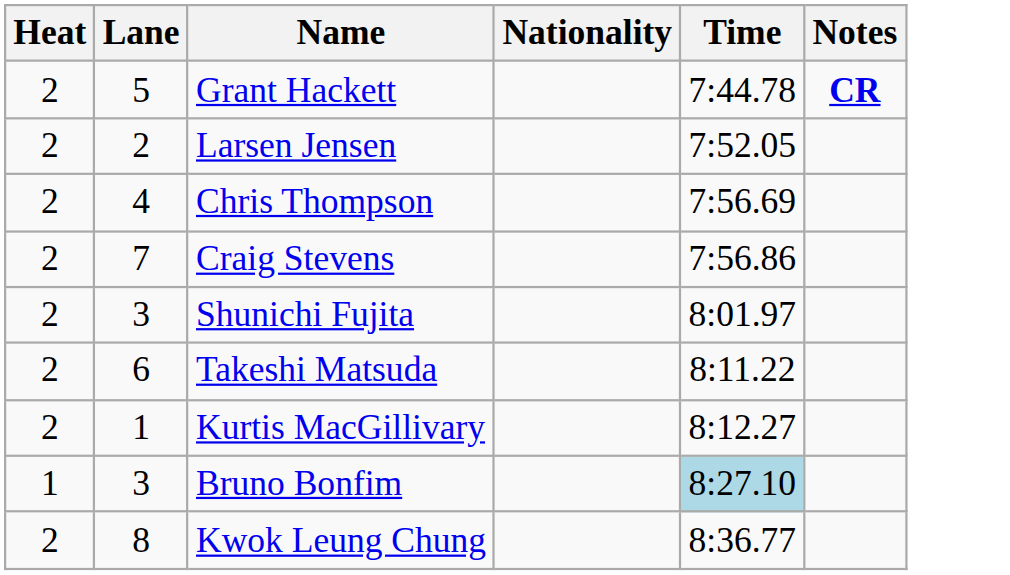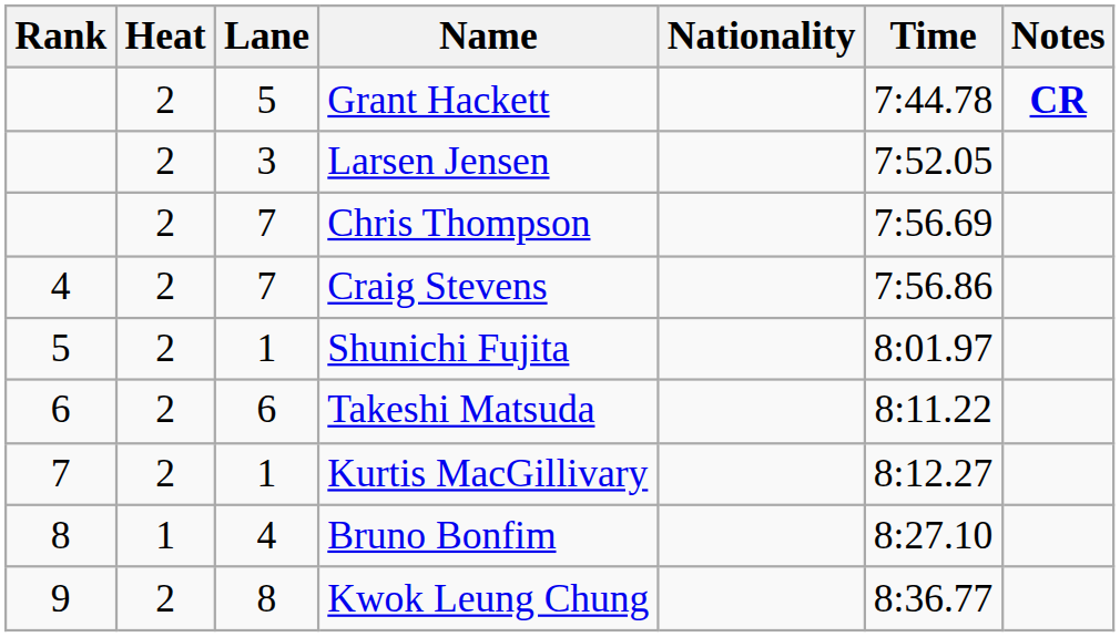 <table class="wikitable sortable" style="text-align:center">
 <tr>
+<th>Rank</th>
 <th>Heat</th>
 <th>Lane</th>
 <th>Name</th>
 <th>Nationality</th>
 <th>Time</th>
 <th>Notes</th>
 </tr>
 <tr>
+<td></td>
 <td>2</td>
 <td>5</td>
 <td align=left><a href='#'>Grant Hackett</a></td>
 <td align=left></td>
 <td>7:44.78</td>
 <td><strong><a href='#'>CR</a></strong></td>
 </tr>
 <tr>
+<td></td>
 <td>2</td>
-<td>2</td>
+<td>3</td>
 <td align=left><a href='#'>Larsen Jensen</a></td>
 <td align=left></td>
 <td>7:52.05</td>
 <td></td>
 </tr>
 <tr>
+<td></td>
 <td>2</td>
-<td>4</td>
+<td>7</td>
 <td align=left><a href='#'>Chris Thompson</a></td>
 <td align=left></td>
 <td>7:56.69</td>
 <td></td>
 </tr>
 <tr>
+<td>4</td>
 <td>2</td>
 <td>7</td>
 <td align=left><a href='#'>Craig Stevens</a></td>
 <td align=left></td>
 <td>7:56.86</td>
 <td></td>
 </tr>
 <tr>
+<td>5</td>
 <td>2</td>
-<td>3</td>
+<td>1</td>
 <td align=left><a href='#'>Shunichi Fujita</a></td>
 <td align=left></td>
 <td>8:01.97</td>
 <td></td>
 </tr>
 <tr>
+<td>6</td>
 <td>2</td>
 <td>6</td>
 <td align=left><a href='#'>Takeshi Matsuda</a></td>
 <td align=left></td>
 <td>8:11.22</td>
 <td></td>
 </tr>
 <tr>
+<td>7</td>
 <td>2</td>
 <td>1</td>
 <td align=left><a href='#'>Kurtis MacGillivary</a></td>
 <td align=left></td>
 <td>8:12.27</td>
 <td></td>
 </tr>
 <tr>
+<td>8</td>
 <td>1</td>
-<td>3</td>
+<td>4</td>
 <td align=left><a href='#'>Bruno Bonfim</a></td>
 <td align=left></td>
-<td style="background: lightblue;">8:27.10</td>
+<td>8:27.10</td>
 <td></td>
 </tr>
 <tr>
+<td>9</td>
 <td>2</td>
 <td>8</td>
 <td align=left><a href='#'>Kwok Leung Chung</a></td>
 <td align=left></td>
 <td>8:36.77</td>
 <td></td>
 </tr>
 </table>
